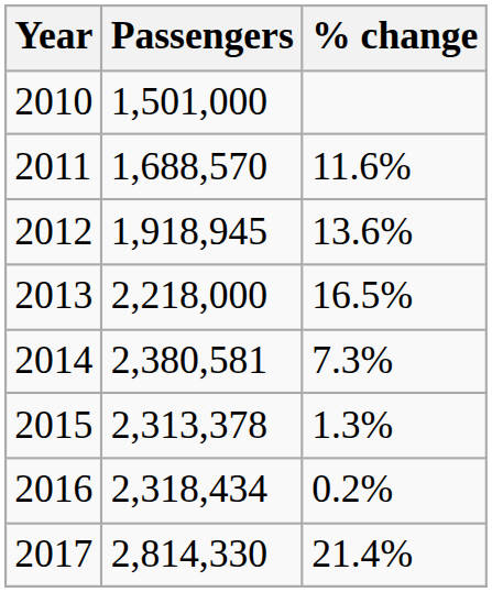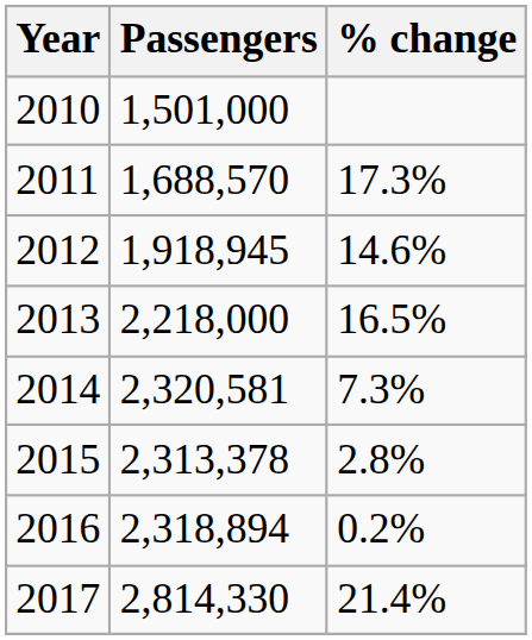 <table class="wikitable" style="font-size: 105%">
 <tr>
 <th>Year</th>
 <th>Passengers</th>
 <th>% change</th>
 </tr>
 <tr>
 <td>2010</td>
 <td>1,501,000</td>
 <td></td>
 </tr>
 <tr>
 <td>2011</td>
 <td>1,688,570</td>
-<td> 11.6%</td>
+<td> 17.3%</td>
 </tr>
 <tr>
 <td>2012</td>
 <td>1,918,945</td>
-<td> 13.6%</td>
+<td> 14.6%</td>
 </tr>
 <tr>
 <td>2013</td>
 <td>2,218,000</td>
 <td> 16.5%</td>
 </tr>
 <tr>
 <td>2014</td>
-<td>2,380,581</td>
+<td>2,320,581</td>
 <td> 7.3%</td>
 </tr>
 <tr>
 <td>2015</td>
 <td>2,313,378</td>
-<td> 1.3%</td>
+<td> 2.8%</td>
 </tr>
 <tr>
 <td>2016</td>
-<td>2,318,434</td>
+<td>2,318,894</td>
 <td> 0.2%</td>
 </tr>
 <tr>
 <td>2017</td>
 <td>2,814,330</td>
 <td> 21.4%</td>
 </tr>
 <tr>
 </tr>
 </table>
